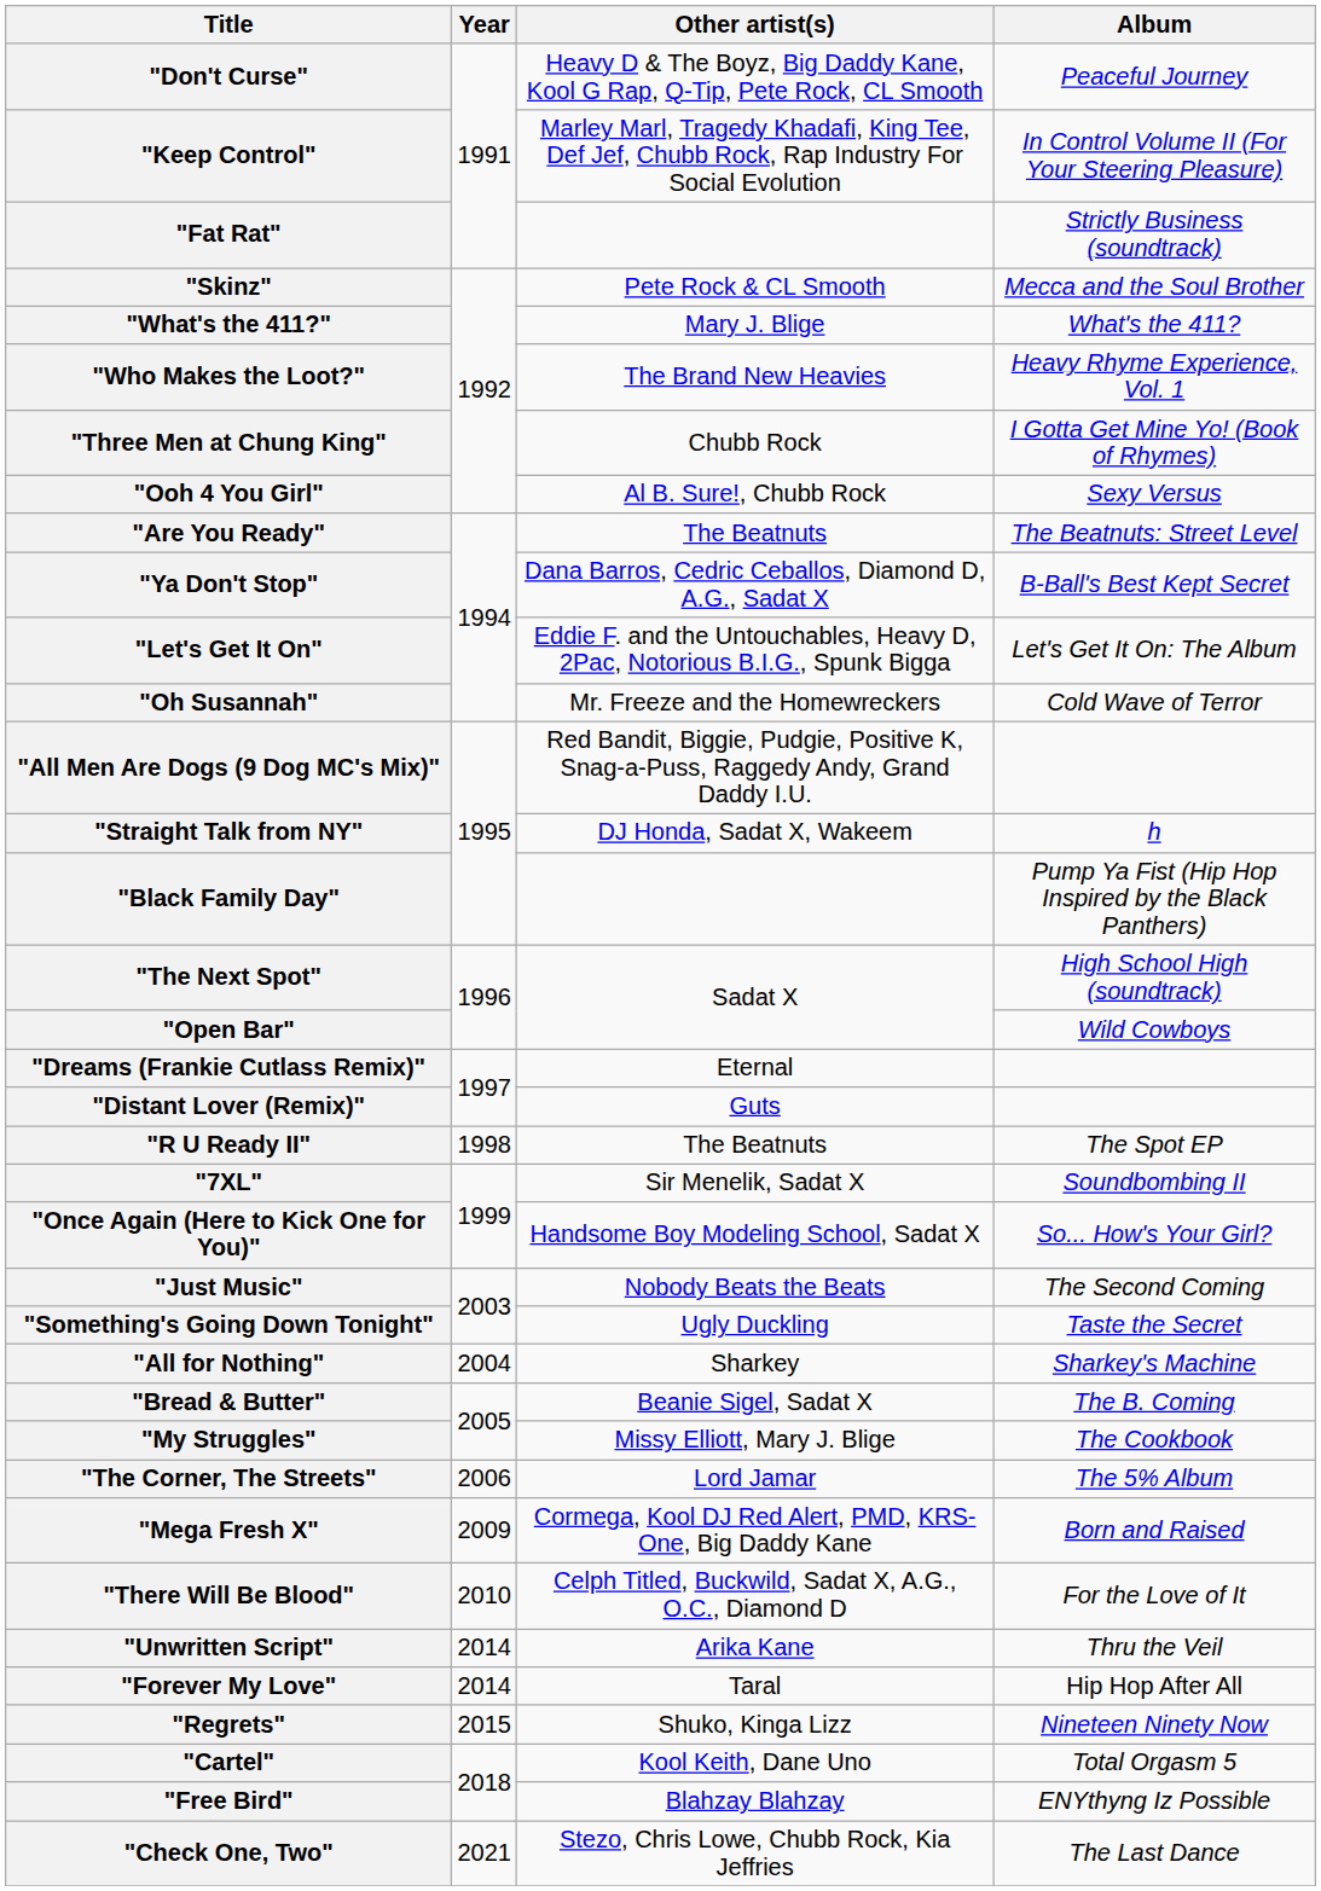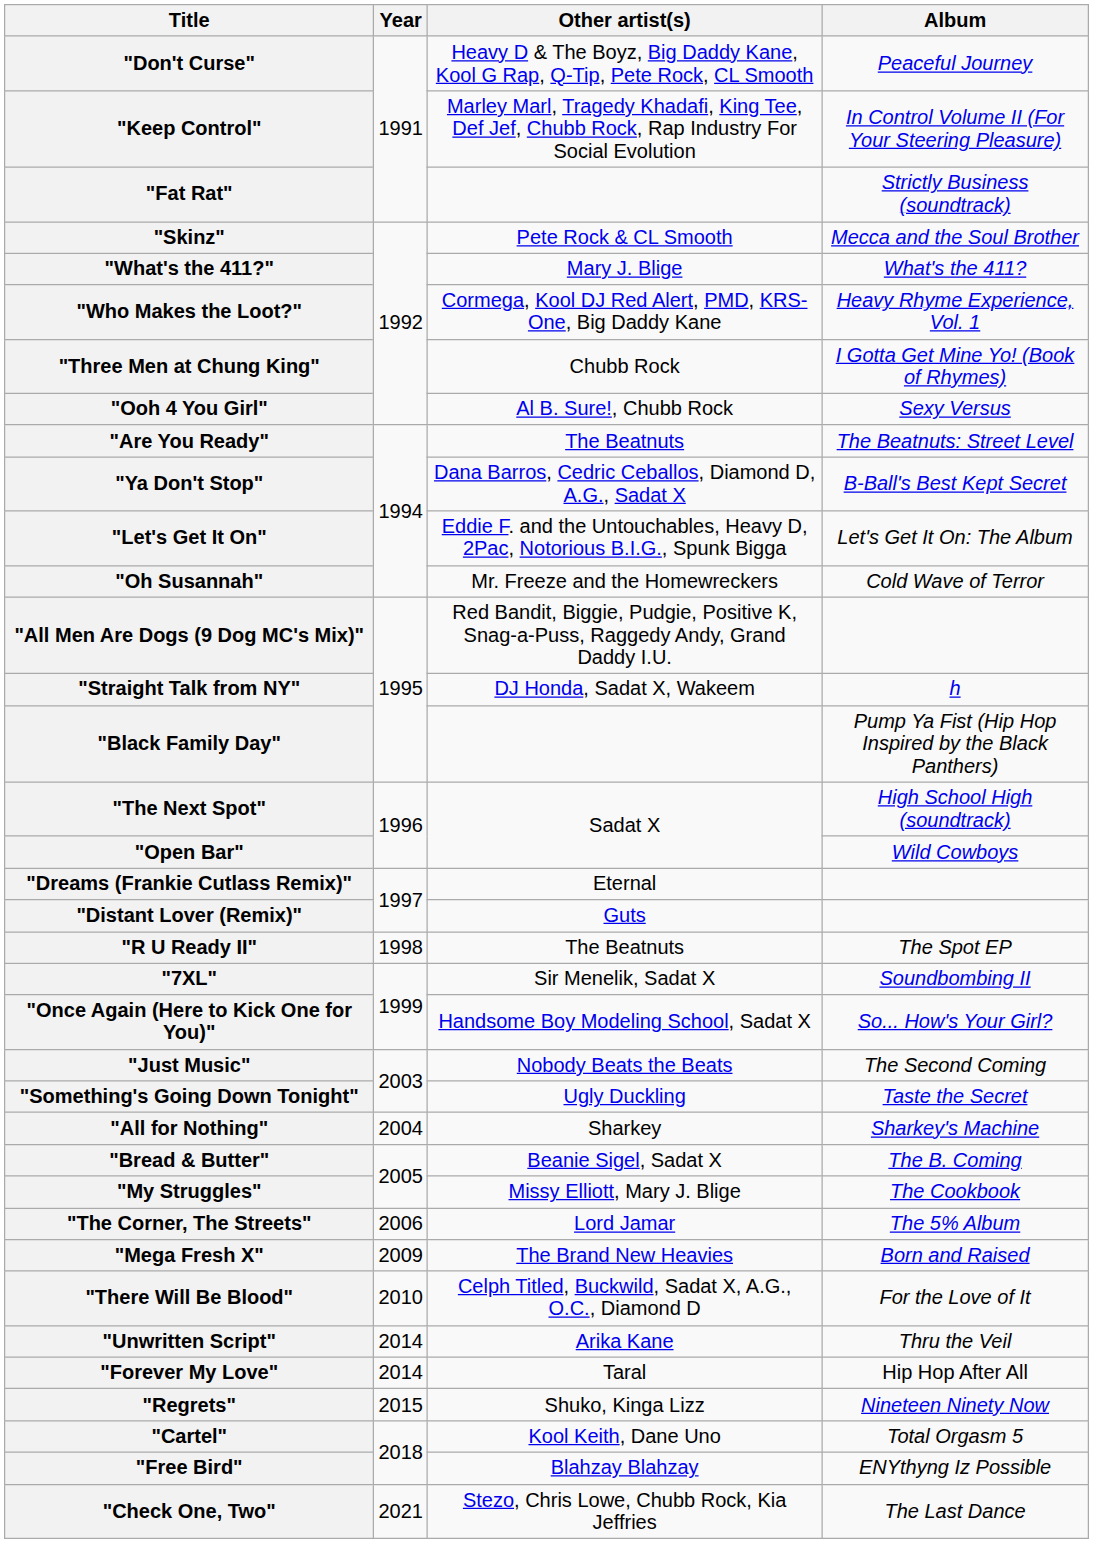 <table class="wikitable plainrowheaders" style="text-align:center;">
 <tr>
 <th scope="col" style="width:18em;">Title</th>
 <th scope="col">Year</th>
 <th scope="col">Other artist(s)</th>
 <th scope="col">Album</th>
 </tr>
 <tr>
 <th scope="row">"Don't Curse"</th>
 <td rowspan="3">1991</td>
 <td><a href='#'>Heavy D</a> & The Boyz, <a href='#'>Big Daddy Kane</a>, <a href='#'>Kool G Rap</a>, <a href='#'>Q-Tip</a>, <a href='#'>Pete Rock</a>, <a href='#'>CL Smooth</a></td>
 <td><em><a href='#'>Peaceful Journey</a></em></td>
 </tr>
 <tr>
 <th scope="row">"Keep Control"</th>
 <td><a href='#'>Marley Marl</a>, <a href='#'>Tragedy Khadafi</a>, <a href='#'>King Tee</a>, <a href='#'>Def Jef</a>, <a href='#'>Chubb Rock</a>, Rap Industry For Social Evolution</td>
 <td><em><a href='#'>In Control Volume II (For Your Steering Pleasure)</a></em></td>
 </tr>
 <tr>
 <th scope="row">"Fat Rat"</th>
 <td></td>
 <td><em><a href='#'>Strictly Business (soundtrack)</a></em></td>
 </tr>
 <tr>
 <th scope="row">"Skinz"</th>
 <td rowspan="5">1992</td>
 <td><a href='#'>Pete Rock & CL Smooth</a></td>
 <td><em><a href='#'>Mecca and the Soul Brother</a></em></td>
 </tr>
 <tr>
 <th scope="row">"What's the 411?"</th>
 <td><a href='#'>Mary J. Blige</a></td>
 <td><em><a href='#'>What's the 411?</a></em></td>
 </tr>
 <tr>
 <th scope="row">"Who Makes the Loot?"</th>
-<td><a href='#'>The Brand New Heavies</a></td>
+<td><a href='#'>Cormega</a>, <a href='#'>Kool DJ Red Alert</a>, <a href='#'>PMD</a>, <a href='#'>KRS-One</a>, Big Daddy Kane</td>
 <td><em><a href='#'>Heavy Rhyme Experience, Vol. 1</a></em></td>
 </tr>
 <tr>
 <th scope="row">"Three Men at Chung King"</th>
 <td>Chubb Rock</td>
 <td><em><a href='#'>I Gotta Get Mine Yo! (Book of Rhymes)</a></em></td>
 </tr>
 <tr>
 <th scope="row">"Ooh 4 You Girl"</th>
 <td><a href='#'>Al B. Sure!</a>, Chubb Rock</td>
 <td><em><a href='#'>Sexy Versus</a></em></td>
 </tr>
 <tr>
 <th scope="row">"Are You Ready"</th>
 <td rowspan="4">1994</td>
 <td><a href='#'>The Beatnuts</a></td>
 <td><em><a href='#'>The Beatnuts: Street Level</a></em></td>
 </tr>
 <tr>
 <th scope="row">"Ya Don't Stop"</th>
 <td><a href='#'>Dana Barros</a>, <a href='#'>Cedric Ceballos</a>, Diamond D, <a href='#'>A.G.</a>, <a href='#'>Sadat X</a></td>
 <td><em><a href='#'>B-Ball's Best Kept Secret</a></em></td>
 </tr>
 <tr>
 <th scope="row">"Let's Get It On"</th>
 <td><a href='#'>Eddie F</a>. and the Untouchables, Heavy D, <a href='#'>2Pac</a>, <a href='#'>Notorious B.I.G.</a>, Spunk Bigga</td>
 <td><em>Let's Get It On: The Album</em></td>
 </tr>
 <tr>
 <th scope="row">"Oh Susannah"</th>
 <td>Mr. Freeze and the Homewreckers</td>
 <td><em>Cold Wave of Terror</em></td>
 </tr>
 <tr>
 <th>"All Men Are Dogs (9 Dog MC's Mix)"</th>
 <td rowspan="3">1995</td>
 <td>Red Bandit, Biggie, Pudgie, Positive K, Snag-a-Puss, Raggedy Andy, Grand Daddy I.U.</td>
 <td></td>
 </tr>
 <tr>
 <th scope="row">"Straight Talk from NY"</th>
 <td><a href='#'>DJ Honda</a>, Sadat X, Wakeem</td>
 <td><em><a href='#'>h</a></em></td>
 </tr>
 <tr>
 <th scope="row">"Black Family Day"</th>
 <td></td>
 <td><em>Pump Ya Fist (Hip Hop Inspired by the Black Panthers)</em></td>
 </tr>
 <tr>
 <th>"The Next Spot"</th>
 <td rowspan="2">1996</td>
 <td rowspan="2">Sadat X</td>
 <td><em><a href='#'>High School High (soundtrack)</a></em></td>
 </tr>
 <tr>
 <th scope="row">"Open Bar"</th>
 <td><em><a href='#'>Wild Cowboys</a></em></td>
 </tr>
 <tr>
 <th>"Dreams (Frankie Cutlass Remix)"</th>
 <td rowspan="2">1997</td>
 <td>Eternal</td>
 <td></td>
 </tr>
 <tr>
 <th>"Distant Lover (Remix)"</th>
 <td><a href='#'>Guts</a></td>
 <td></td>
 </tr>
 <tr>
 <th>"R U Ready II"</th>
 <td>1998</td>
 <td>The Beatnuts</td>
 <td><em>The Spot EP</em></td>
 </tr>
 <tr>
 <th scope="row">"7XL"</th>
 <td rowspan="2">1999</td>
 <td>Sir Menelik, Sadat X</td>
 <td><em><a href='#'>Soundbombing II</a></em></td>
 </tr>
 <tr>
 <th scope="row">"Once Again (Here to Kick One for You)"</th>
 <td><a href='#'>Handsome Boy Modeling School</a>, Sadat X</td>
 <td><em><a href='#'>So... How's Your Girl?</a></em></td>
 </tr>
 <tr>
 <th scope="row">"Just Music"</th>
 <td rowspan="2">2003</td>
 <td><a href='#'>Nobody Beats the Beats</a></td>
 <td><em>The Second Coming</em></td>
 </tr>
 <tr>
 <th scope="row">"Something's Going Down Tonight"</th>
 <td><a href='#'>Ugly Duckling</a></td>
 <td><em><a href='#'>Taste the Secret</a></em></td>
 </tr>
 <tr>
 <th scope="row">"All for Nothing"</th>
 <td>2004</td>
 <td>Sharkey</td>
 <td><em><a href='#'>Sharkey's Machine</a></em></td>
 </tr>
 <tr>
 <th scope="row">"Bread & Butter"</th>
 <td rowspan="2">2005</td>
 <td><a href='#'>Beanie Sigel</a>, Sadat X</td>
 <td><em><a href='#'>The B. Coming</a></em></td>
 </tr>
 <tr>
 <th scope="row">"My Struggles"</th>
 <td><a href='#'>Missy Elliott</a>, Mary J. Blige</td>
 <td><em><a href='#'>The Cookbook</a></em></td>
 </tr>
 <tr>
 <th scope="row">"The Corner, The Streets"</th>
 <td>2006</td>
 <td><a href='#'>Lord Jamar</a></td>
 <td><em><a href='#'>The 5% Album</a></em></td>
 </tr>
 <tr>
 <th scope="row">"Mega Fresh X"</th>
 <td>2009</td>
-<td><a href='#'>Cormega</a>, <a href='#'>Kool DJ Red Alert</a>, <a href='#'>PMD</a>, <a href='#'>KRS-One</a>, Big Daddy Kane</td>
+<td><a href='#'>The Brand New Heavies</a></td>
 <td><em><a href='#'>Born and Raised</a></em></td>
 </tr>
 <tr>
 <th scope="row">"There Will Be Blood"</th>
 <td>2010</td>
 <td><a href='#'>Celph Titled</a>, <a href='#'>Buckwild</a>, Sadat X, A.G., <a href='#'>O.C.</a>, Diamond D</td>
 <td><em>For the Love of It</em></td>
 </tr>
 <tr>
 <th scope="row">"Unwritten Script"</th>
 <td>2014</td>
 <td><a href='#'>Arika Kane</a></td>
 <td><em>Thru the Veil</em></td>
 </tr>
 <tr>
 <th>"Forever My Love"</th>
 <td>2014</td>
 <td>Taral</td>
 <td>Hip Hop After All</td>
 </tr>
 <tr>
 <th scope="row">"Regrets"</th>
 <td>2015</td>
 <td>Shuko, Kinga Lizz</td>
 <td><em><a href='#'>Nineteen Ninety Now</a></em></td>
 </tr>
 <tr>
 <th scope="row">"Cartel"</th>
 <td rowspan="2">2018</td>
 <td><a href='#'>Kool Keith</a>, Dane Uno</td>
 <td><em>Total Orgasm 5</em></td>
 </tr>
 <tr>
 <th scope="row">"Free Bird"</th>
 <td><a href='#'>Blahzay Blahzay</a></td>
 <td><em>ENYthyng Iz Possible</em></td>
 </tr>
 <tr>
 <th scope="row">"Check One, Two"</th>
 <td>2021</td>
 <td><a href='#'>Stezo</a>, Chris Lowe, Chubb Rock, Kia Jeffries</td>
 <td><em>The Last Dance</em></td>
 </tr>
 </table>
